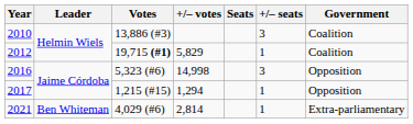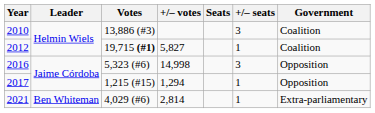 <table class="wikitable">
 <tr>
 <th>Year</th>
 <th>Leader</th>
 <th>Votes</th>
 <th>+/– votes</th>
 <th>Seats</th>
 <th>+/– seats</th>
 <th>Government</th>
 </tr>
 <tr>
 <td><a href='#'>2010</a></td>
 <td rowspan="2"><a href='#'>Helmin Wiels</a></td>
 <td>13,886 (#3)</td>
 <td></td>
 <td></td>
 <td> 3</td>
 <td>Coalition</td>
 </tr>
 <tr>
 <td><a href='#'>2012</a></td>
 <td>19,715 <strong>(#1)</strong></td>
-<td> 5,829</td>
+<td> 5,827</td>
 <td></td>
 <td> 1</td>
 <td>Coalition</td>
 </tr>
 <tr>
 <td><a href='#'>2016</a></td>
 <td rowspan="2"><a href='#'>Jaime Córdoba</a></td>
 <td>5,323 (#6)</td>
 <td> 14,998</td>
 <td></td>
 <td> 3</td>
 <td>Opposition</td>
 </tr>
 <tr>
 <td><a href='#'>2017</a></td>
 <td>1,215 (#15)</td>
 <td> 1,294</td>
 <td></td>
 <td> 1</td>
 <td>Opposition</td>
 </tr>
 <tr>
 <td><a href='#'>2021</a></td>
 <td><a href='#'>Ben Whiteman</a></td>
 <td>4,029 (#6)</td>
 <td> 2,814</td>
 <td></td>
 <td> 1</td>
 <td>Extra-parliamentary</td>
 </tr>
 </table>
